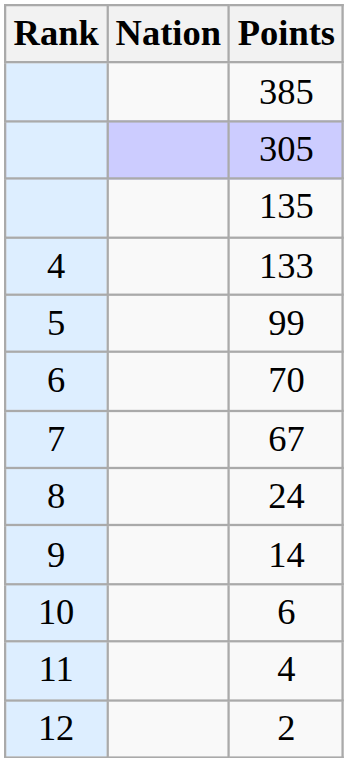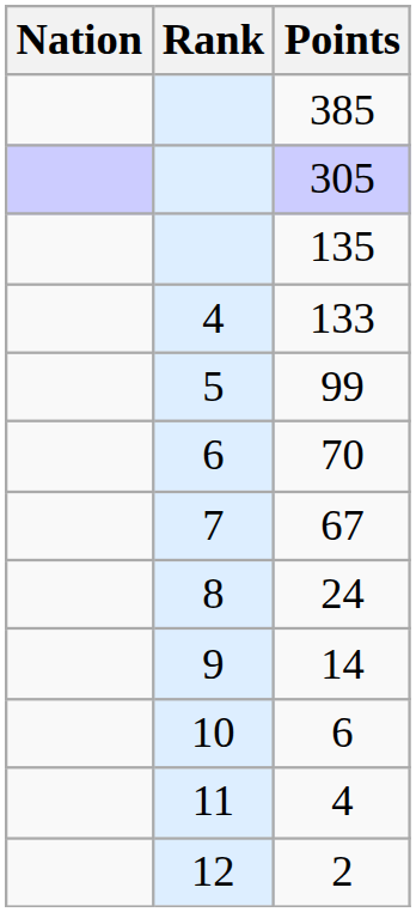 <table class="wikitable sortable" style="text-align:center">
 <tr>
+<th>Nation</th>
 <th>Rank</th>
-<th>Nation</th>
 <th>Points</th>
 </tr>
 <tr>
+<td align=left></td>
 <td bgcolor = DDEEFF></td>
-<td align=left></td>
 <td>385</td>
 </tr>
 <tr style="background-color:#ccccff">
+<td align=left></td>
 <td bgcolor = DDEEFF></td>
-<td align=left></td>
 <td>305</td>
 </tr>
 <tr>
+<td align=left></td>
 <td bgcolor = DDEEFF></td>
-<td align=left></td>
 <td>135</td>
 </tr>
 <tr>
+<td align=left></td>
 <td bgcolor = DDEEFF>4</td>
-<td align=left></td>
 <td>133</td>
 </tr>
 <tr>
+<td align=left></td>
 <td bgcolor = DDEEFF>5</td>
-<td align=left></td>
 <td>99</td>
 </tr>
 <tr>
+<td align=left></td>
 <td bgcolor = DDEEFF>6</td>
-<td align=left></td>
 <td>70</td>
 </tr>
 <tr>
+<td align=left></td>
 <td bgcolor = DDEEFF>7</td>
-<td align=left></td>
 <td>67</td>
 </tr>
 <tr>
+<td align=left></td>
 <td bgcolor = DDEEFF>8</td>
-<td align=left></td>
 <td>24</td>
 </tr>
 <tr>
+<td align=left></td>
 <td bgcolor = DDEEFF>9</td>
-<td align=left></td>
 <td>14</td>
 </tr>
 <tr>
+<td align=left></td>
 <td bgcolor = DDEEFF>10</td>
-<td align=left></td>
 <td>6</td>
 </tr>
 <tr>
+<td align=left></td>
 <td bgcolor = DDEEFF>11</td>
-<td align=left></td>
 <td>4</td>
 </tr>
 <tr>
+<td align=left></td>
 <td bgcolor = DDEEFF>12</td>
-<td align=left></td>
 <td>2</td>
 </tr>
 </table>
